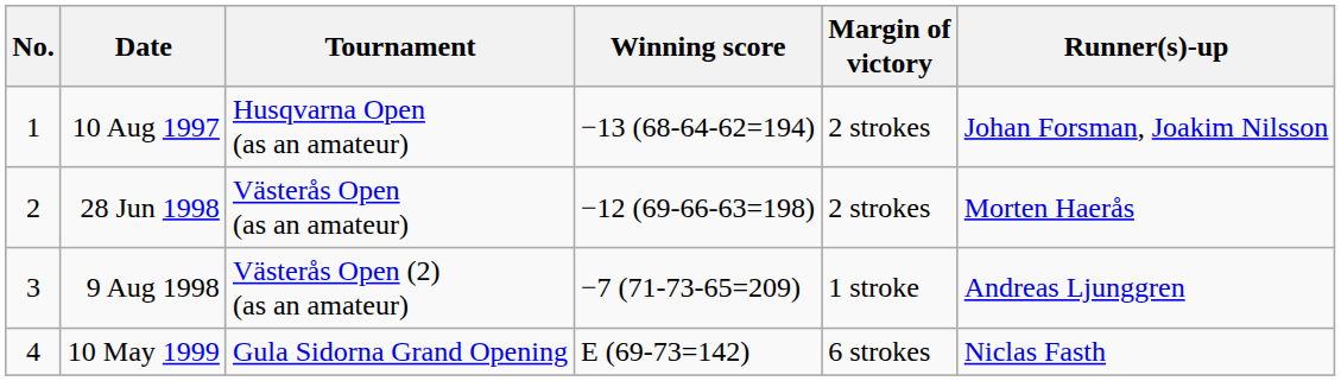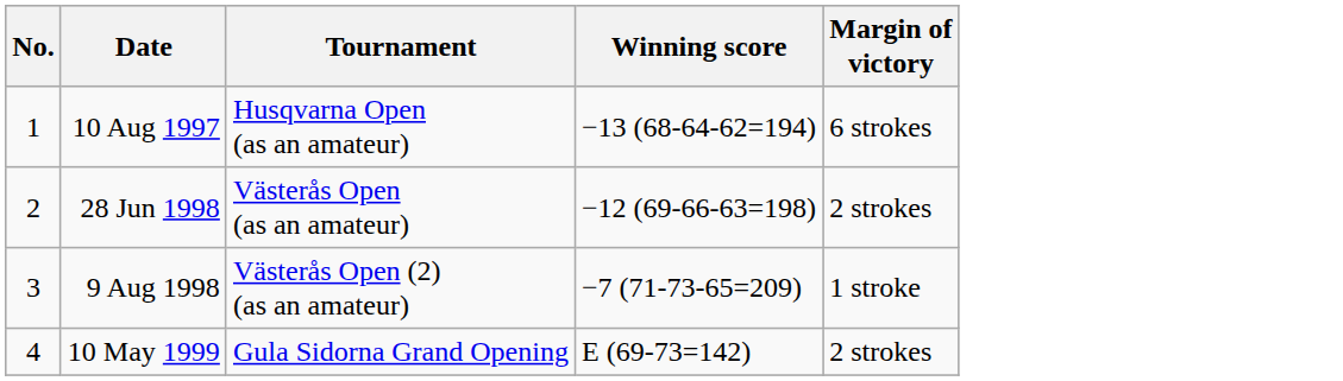 <table class="wikitable" style="font-size:95%;">
 <tr>
 <th>No.</th>
 <th>Date</th>
 <th>Tournament</th>
 <th>Winning score</th>
 <th>Margin of<br>victory</th>
-<th>Runner(s)-up</th>
 </tr>
 <tr>
 <td align=center>1</td>
 <td align=right>10 Aug <a href='#'>1997</a></td>
 <td><a href='#'>Husqvarna Open</a><br>(as an amateur)</td>
 <td>−13 (68-64-62=194)</td>
-<td>2 strokes</td>
-<td> <a href='#'>Johan Forsman</a>,  <a href='#'>Joakim Nilsson</a></td>
+<td>6 strokes</td>
 </tr>
 <tr>
 <td align=center>2</td>
 <td align=right>28 Jun <a href='#'>1998</a></td>
 <td><a href='#'>Västerås Open</a><br>(as an amateur)</td>
 <td>−12 (69-66-63=198)</td>
 <td>2 strokes</td>
-<td> <a href='#'>Morten Haerås</a></td>
 </tr>
 <tr>
 <td align=center>3</td>
 <td align=right>9 Aug 1998</td>
 <td><a href='#'>Västerås Open</a> (2)<br>(as an amateur)</td>
 <td>−7 (71-73-65=209)</td>
 <td>1 stroke</td>
-<td> <a href='#'>Andreas Ljunggren</a></td>
 </tr>
 <tr>
 <td align=center>4</td>
 <td align=right>10 May <a href='#'>1999</a></td>
 <td><a href='#'>Gula Sidorna Grand Opening</a></td>
 <td>E (69-73=142)</td>
-<td>6 strokes</td>
-<td> <a href='#'>Niclas Fasth</a></td>
+<td>2 strokes</td>
 </tr>
 </table>
